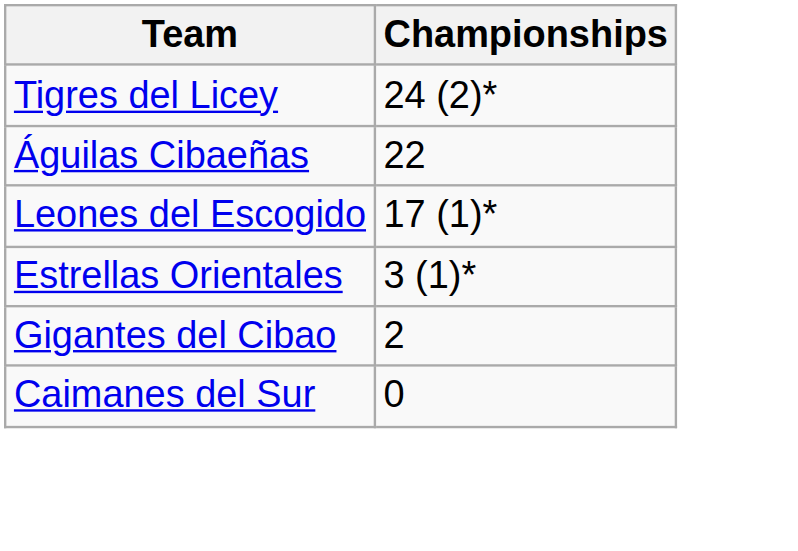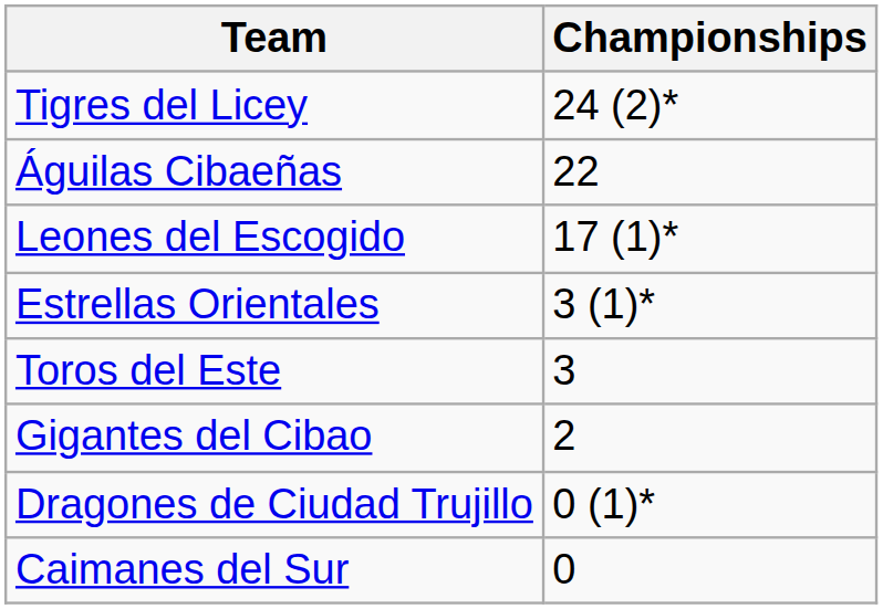 <table class="wikitable">
 <tr>
 <th>Team</th>
 <th>Championships</th>
 </tr>
 <tr>
 <td><a href='#'>Tigres del Licey</a></td>
 <td>24 (2)*</td>
 </tr>
 <tr>
 <td><a href='#'>Águilas Cibaeñas</a></td>
 <td>22</td>
 </tr>
 <tr>
 <td><a href='#'>Leones del Escogido</a></td>
 <td>17 (1)*</td>
 </tr>
 <tr>
 <td><a href='#'>Estrellas Orientales</a></td>
 <td>3 (1)*</td>
 </tr>
 <tr>
+<td><a href='#'>Toros del Este</a></td>
+<td>3</td>
+</tr>
+<tr>
 <td><a href='#'>Gigantes del Cibao</a></td>
 <td>2</td>
+</tr>
+<tr>
+<td><a href='#'>Dragones de Ciudad Trujillo</a></td>
+<td>0 (1)*</td>
 </tr>
 <tr>
 <td><a href='#'>Caimanes del Sur</a></td>
 <td>0</td>
 </tr>
 </table>
